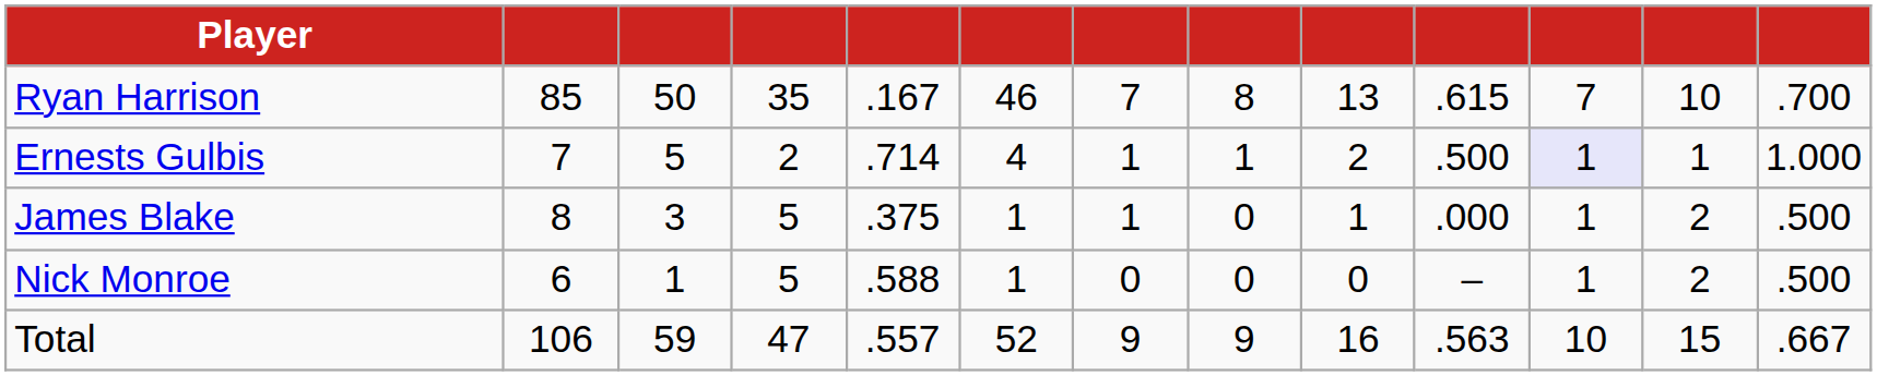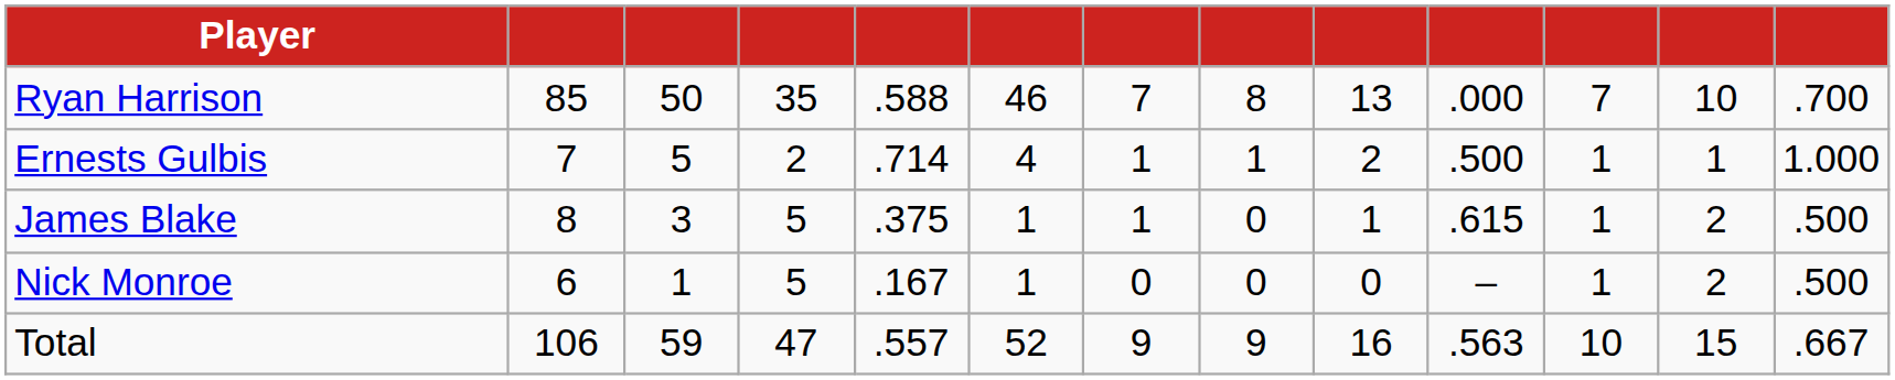 <table class="wikitable" style="text-align:center">
 <tr>
 <th style="background:#CD231F; color:white" width="200px">Player</th>
 <th style="background:#CD231F; color:white" width="40px"></th>
 <th style="background:#CD231F; color:white" width="40px"></th>
 <th style="background:#CD231F; color:white" width="40px"></th>
 <th style="background:#CD231F; color:white" width="40px"></th>
 <th style="background:#CD231F; color:white" width="40px"></th>
 <th style="background:#CD231F; color:white" width="40px"></th>
 <th style="background:#CD231F; color:white" width="40px"></th>
 <th style="background:#CD231F; color:white" width="40px"></th>
 <th style="background:#CD231F; color:white" width="40px"></th>
 <th style="background:#CD231F; color:white" width="40px"></th>
 <th style="background:#CD231F; color:white" width="40px"></th>
 <th style="background:#CD231F; color:white" width="40px"></th>
 </tr>
 <tr>
 <td style="text-align:left"><a href='#'>Ryan Harrison</a></td>
 <td>85</td>
 <td>50</td>
 <td>35</td>
-<td>.167</td>
+<td>.588</td>
 <td>46</td>
 <td>7</td>
 <td>8</td>
 <td>13</td>
-<td>.615</td>
+<td>.000</td>
 <td>7</td>
 <td>10</td>
 <td>.700</td>
 </tr>
 <tr>
 <td style="text-align:left"><a href='#'>Ernests Gulbis</a></td>
 <td>7</td>
 <td>5</td>
 <td>2</td>
 <td>.714</td>
 <td>4</td>
 <td>1</td>
 <td>1</td>
 <td>2</td>
 <td>.500</td>
-<td style="background: lavender;">1</td>
+<td>1</td>
 <td>1</td>
 <td>1.000</td>
 </tr>
 <tr>
 <td style="text-align:left"><a href='#'>James Blake</a></td>
 <td>8</td>
 <td>3</td>
 <td>5</td>
 <td>.375</td>
 <td>1</td>
 <td>1</td>
 <td>0</td>
 <td>1</td>
-<td>.000</td>
+<td>.615</td>
 <td>1</td>
 <td>2</td>
 <td>.500</td>
 </tr>
 <tr>
 <td style="text-align:left"><a href='#'>Nick Monroe</a></td>
 <td>6</td>
 <td>1</td>
 <td>5</td>
-<td>.588</td>
+<td>.167</td>
 <td>1</td>
 <td>0</td>
 <td>0</td>
 <td>0</td>
 <td>–</td>
 <td>1</td>
 <td>2</td>
 <td>.500</td>
 </tr>
 <tr>
 <td style="text-align:left">Total</td>
 <td>106</td>
 <td>59</td>
 <td>47</td>
 <td>.557</td>
 <td>52</td>
 <td>9</td>
 <td>9</td>
 <td>16</td>
 <td>.563</td>
 <td>10</td>
 <td>15</td>
 <td>.667</td>
 </tr>
 </table>
